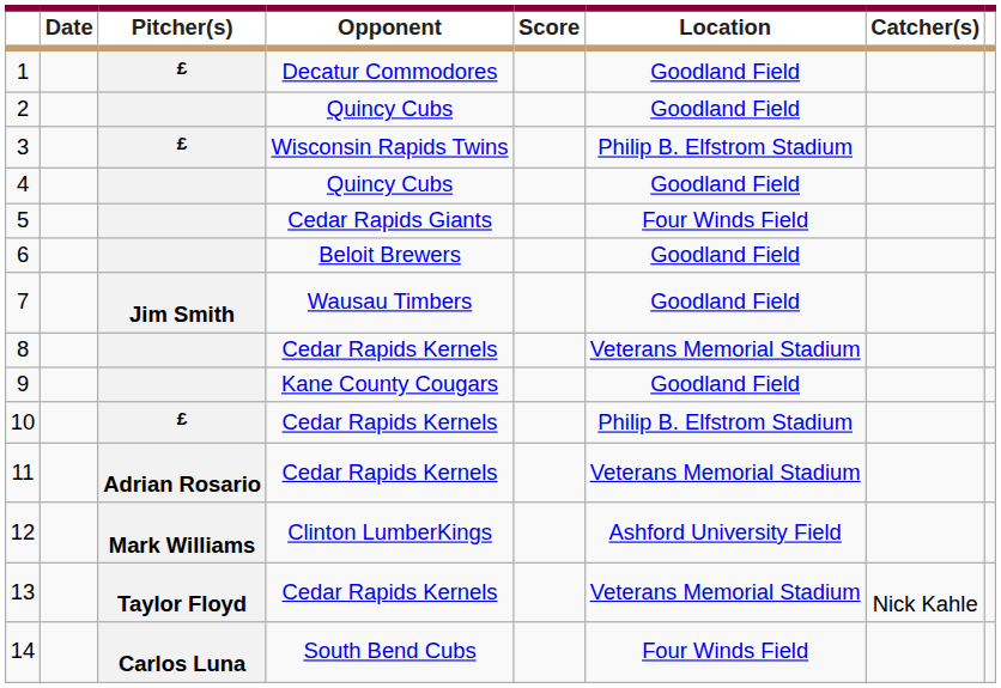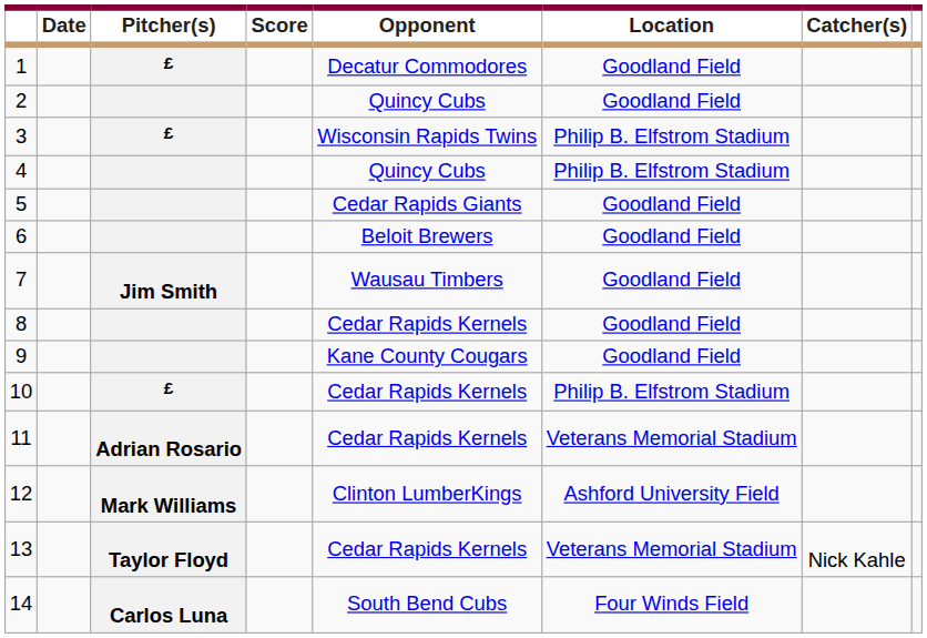 <table class="wikitable sortable plainrowheaders" style="text-align:center">
 <tr>
 <th scope="col" style="background-color:#ffffff; border-top:#860038 5px solid; border-bottom:#c49d6f 5px solid; color:#231f20"></th>
 <th scope="col" style="background-color:#ffffff; border-top:#860038 5px solid; border-bottom:#c49d6f 5px solid; color:#231f20">Date</th>
 <th scope="col" style="background-color:#ffffff; border-top:#860038 5px solid; border-bottom:#c49d6f 5px solid; color:#231f20">Pitcher(s)</th>
+<th scope="col" style="background-color:#ffffff; border-top:#860038 5px solid; border-bottom:#c49d6f 5px solid; color:#231f20">Score</th>
 <th scope="col" style="background-color:#ffffff; border-top:#860038 5px solid; border-bottom:#c49d6f 5px solid; color:#231f20">Opponent</th>
-<th scope="col" style="background-color:#ffffff; border-top:#860038 5px solid; border-bottom:#c49d6f 5px solid; color:#231f20">Score</th>
 <th scope="col" style="background-color:#ffffff; border-top:#860038 5px solid; border-bottom:#c49d6f 5px solid; color:#231f20">Location</th>
 <th scope="col" style="background-color:#ffffff; border-top:#860038 5px solid; border-bottom:#c49d6f 5px solid; color:#231f20">Catcher(s)</th>
 <th class="unsortable" scope="col" style="background-color:#ffffff; border-top:#860038 5px solid; border-bottom:#c49d6f 5px solid; color:#231f20"></th>
 </tr>
 <tr>
 <td>1</td>
 <td></td>
 <th scope="row" style="text-align:center"><sup>£</sup></th>
+<td></td>
 <td><a href='#'>Decatur Commodores</a></td>
-<td></td>
 <td><a href='#'>Goodland Field</a></td>
 <td></td>
 <td></td>
 </tr>
 <tr>
 <td>2</td>
 <td></td>
 <th scope="row" style="text-align:center"></th>
+<td></td>
 <td><a href='#'>Quincy Cubs</a></td>
-<td></td>
 <td><a href='#'>Goodland Field</a></td>
 <td></td>
 <td></td>
 </tr>
 <tr>
 <td>3</td>
 <td></td>
 <th scope="row" style="text-align:center"><sup>£</sup></th>
+<td></td>
 <td><a href='#'>Wisconsin Rapids Twins</a></td>
-<td></td>
 <td><a href='#'>Philip B. Elfstrom Stadium</a></td>
 <td></td>
 <td></td>
 </tr>
 <tr>
 <td>4</td>
 <td></td>
 <th scope="row" style="text-align:center"></th>
+<td></td>
 <td><a href='#'>Quincy Cubs</a></td>
-<td></td>
-<td><a href='#'>Goodland Field</a></td>
+<td><a href='#'>Philip B. Elfstrom Stadium</a></td>
 <td></td>
 <td></td>
 </tr>
 <tr>
 <td>5</td>
 <td></td>
 <th scope="row" style="text-align:center"></th>
+<td></td>
 <td><a href='#'>Cedar Rapids Giants</a></td>
-<td></td>
-<td><a href='#'>Four Winds Field</a></td>
+<td><a href='#'>Goodland Field</a></td>
 <td></td>
 <td></td>
 </tr>
 <tr>
 <td>6</td>
 <td></td>
 <th scope="row" style="text-align:center"></th>
+<td></td>
 <td><a href='#'>Beloit Brewers</a></td>
-<td></td>
 <td><a href='#'>Goodland Field</a></td>
 <td></td>
 <td></td>
 </tr>
 <tr>
 <td>7</td>
 <td></td>
 <th scope="row" style="text-align:center"> <br>Jim Smith </th>
+<td></td>
 <td><a href='#'>Wausau Timbers</a></td>
-<td></td>
 <td><a href='#'>Goodland Field</a></td>
 <td></td>
 <td></td>
 </tr>
 <tr>
 <td>8</td>
 <td></td>
 <th scope="row" style="text-align:center"></th>
+<td></td>
 <td><a href='#'>Cedar Rapids Kernels</a></td>
-<td></td>
-<td><a href='#'>Veterans Memorial Stadium</a></td>
+<td><a href='#'>Goodland Field</a></td>
 <td></td>
 <td></td>
 </tr>
 <tr>
 <td>9</td>
 <td></td>
 <th scope="row" style="text-align:center"></th>
+<td></td>
 <td><a href='#'>Kane County Cougars</a></td>
-<td></td>
 <td><a href='#'>Goodland Field</a></td>
 <td></td>
 <td></td>
 </tr>
 <tr>
 <td>10</td>
 <td></td>
 <th scope="row" style="text-align:center"><sup>£</sup></th>
+<td></td>
 <td><a href='#'>Cedar Rapids Kernels</a></td>
-<td></td>
 <td><a href='#'>Philip B. Elfstrom Stadium</a></td>
 <td></td>
 <td></td>
 </tr>
 <tr>
 <td>11</td>
 <td></td>
 <th scope="row" style="text-align:center"> <br>Adrian Rosario </th>
+<td></td>
 <td><a href='#'>Cedar Rapids Kernels</a></td>
-<td></td>
 <td><a href='#'>Veterans Memorial Stadium</a></td>
 <td></td>
 <td></td>
 </tr>
 <tr>
 <td>12</td>
 <td></td>
 <th scope="row" style="text-align:center"> <br>Mark Williams </th>
+<td></td>
 <td><a href='#'>Clinton LumberKings</a></td>
-<td></td>
 <td><a href='#'>Ashford University Field</a></td>
 <td></td>
 <td></td>
 </tr>
 <tr>
 <td>13</td>
 <td></td>
 <th scope="row" style="text-align:center"> <br>Taylor Floyd </th>
+<td></td>
 <td><a href='#'>Cedar Rapids Kernels</a></td>
-<td></td>
 <td><a href='#'>Veterans Memorial Stadium</a></td>
 <td> <br>Nick Kahle </td>
 <td></td>
 </tr>
 <tr>
 <td>14</td>
 <td></td>
 <th scope="row" style="text-align:center"> <br>Carlos Luna </th>
+<td></td>
 <td><a href='#'>South Bend Cubs</a></td>
-<td></td>
 <td><a href='#'>Four Winds Field</a></td>
 <td></td>
 <td></td>
 </tr>
 </table>
